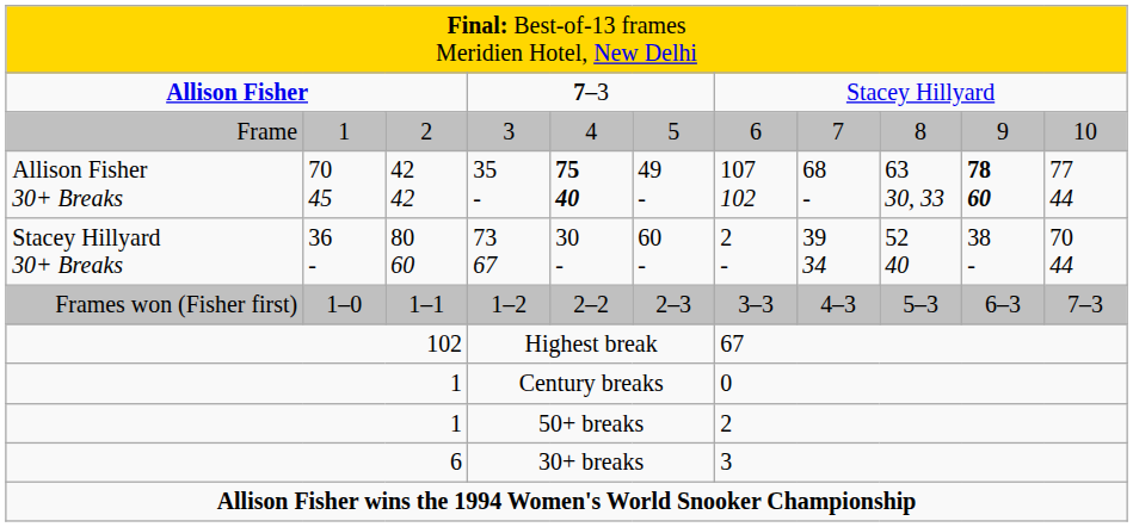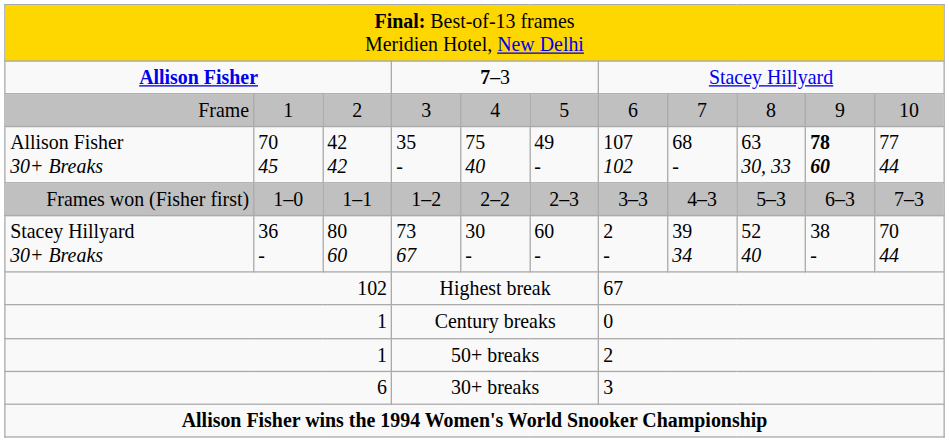 <table class="wikitable"  style="font-size: 95%; margin: 1em auto 1em auto;">
 <tr>
 <td colspan=11 align="center" bgcolor="#ffd700"><strong>Final:</strong> Best-of-13 frames<br>Meridien Hotel, <a href='#'>New Delhi</a><br></td>
 </tr>
 <tr>
 <td colspan=3 align="center"><strong><a href='#'>Allison Fisher</a></strong> <br> </td>
 <td colspan=3 align="center"><strong>7</strong>–3</td>
 <td colspan=5 align="center"><a href='#'>Stacey Hillyard</a> <br> </td>
 </tr>
 <tr>
 <td style="width: 12em;; background: silver;" align="right">Frame</td>
 <td style="width: 3em; background: silver;" align="center">1</td>
 <td style="width: 3em; background: silver;" align="center">2</td>
 <td style="width: 3em; background: silver;" align="center">3</td>
 <td style="width: 3em; background: silver;" align="center">4</td>
 <td style="width: 3em; background: silver;" align="center">5</td>
 <td style="width: 3em; background: silver;" align="center">6</td>
 <td style="width: 3em; background: silver;" align="center">7</td>
 <td style="width: 3em; background: silver;" align="center">8</td>
 <td style="width: 3em; background: silver;" align="center">9</td>
 <td style="width: 3em; background: silver;" align="center">10</td>
 </tr>
 <tr>
 <td>Allison Fisher<br> <em>30+ Breaks</em></td>
 <td>70<br><em>45</em></td>
 <td>42<br><em>42</em></td>
 <td>35<br>-</td>
-<td><strong>75<br><em>40</em></strong></td>
+<td>75<br><em>40</em></td>
 <td>49<br>-</td>
 <td>107<br><em>102</em></td>
 <td>68<br>-</td>
 <td>63<br><em>30, 33</em></td>
 <td><strong>78<br><em>60</em></strong></td>
 <td>77<br><em>44</em></td>
+</tr>
+<tr>
+<td style="background: silver;" align="right">Frames won (Fisher first)</td>
+<td style="background: silver;" align="center">1–0</td>
+<td style="background: silver;" align="center">1–1</td>
+<td style="background: silver;" align="center">1–2</td>
+<td style="background: silver;" align="center">2–2</td>
+<td style="background: silver;" align="center">2–3</td>
+<td style="background: silver;" align="center">3–3</td>
+<td style="background: silver;" align="center">4–3</td>
+<td style="background: silver;" align="center">5–3</td>
+<td style="background: silver;" align="center">6–3</td>
+<td style="background: silver;" align="center">7–3</td>
 </tr>
 <tr>
 <td>Stacey Hillyard<br>  <em>30+ Breaks</em></td>
 <td>36<br>-</td>
 <td>80<br><em>60</em></td>
 <td>73<br><em>67</em></td>
 <td>30<br>-</td>
 <td>60<br>-</td>
 <td>2<br>-</td>
 <td>39<br><em>34</em></td>
 <td>52<br><em>40</em></td>
 <td>38<br>-</td>
 <td>70<br><em>44</em></td>
-</tr>
-<tr>
-<td style="background: silver;" align="right">Frames won (Fisher first)</td>
-<td style="background: silver;" align="center">1–0</td>
-<td style="background: silver;" align="center">1–1</td>
-<td style="background: silver;" align="center">1–2</td>
-<td style="background: silver;" align="center">2–2</td>
-<td style="background: silver;" align="center">2–3</td>
-<td style="background: silver;" align="center">3–3</td>
-<td style="background: silver;" align="center">4–3</td>
-<td style="background: silver;" align="center">5–3</td>
-<td style="background: silver;" align="center">6–3</td>
-<td style="background: silver;" align="center">7–3</td>
 </tr>
 <tr>
 <td colspan=3 align="right">102</td>
 <td colspan=3 align="center">Highest break</td>
 <td colspan=5 align="left">67</td>
 </tr>
 <tr>
 <td colspan=3 align="right">1</td>
 <td colspan=3 align="center">Century breaks</td>
 <td colspan=5 align="left">0</td>
 </tr>
 <tr>
 <td colspan=3 align="right">1</td>
 <td colspan=3 align="center">50+ breaks</td>
 <td colspan=5 align="left">2</td>
 </tr>
 <tr>
 <td colspan=3 align="right">6</td>
 <td colspan=3 align="center">30+ breaks</td>
 <td colspan=5 align="left">3</td>
 </tr>
 <tr>
 <td colspan=11 align="center"><strong>Allison Fisher wins the 1994 Women's World Snooker Championship</strong></td>
 </tr>
 </table>
